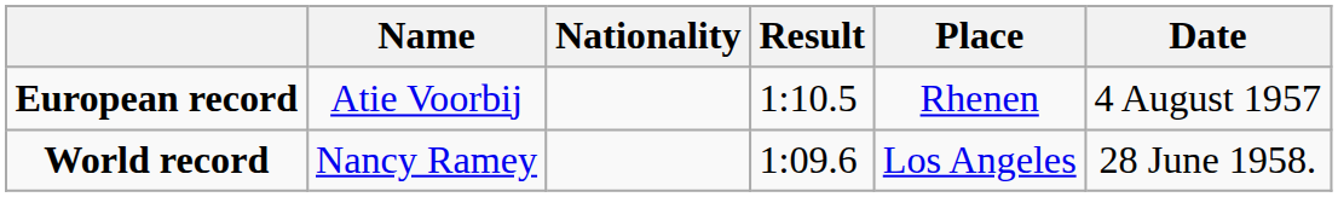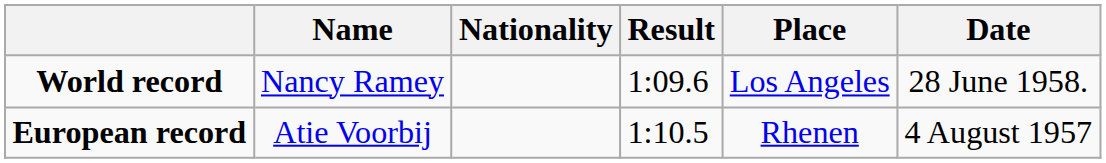 <table class=wikitable style=text-align:center>
 <tr>
 <th></th>
 <th>Name</th>
 <th>Nationality</th>
 <th>Result</th>
 <th>Place</th>
 <th>Date</th>
 </tr>
 <tr>
+<td><strong>World record</strong></td>
+<td><a href='#'>Nancy Ramey</a></td>
+<td></td>
+<td align=left>1:09.6</td>
+<td><a href='#'>Los Angeles</a></td>
+<td>28 June 1958.</td>
+</tr>
+<tr>
 <td><strong>European record</strong></td>
 <td><a href='#'>Atie Voorbij</a></td>
 <td></td>
 <td align=left>1:10.5</td>
 <td><a href='#'>Rhenen</a></td>
 <td>4 August 1957</td>
 </tr>
-<tr>
-<td><strong>World record</strong></td>
-<td><a href='#'>Nancy Ramey</a></td>
-<td></td>
-<td align=left>1:09.6</td>
-<td><a href='#'>Los Angeles</a></td>
-<td>28 June 1958.</td>
-</tr>
 </table>
